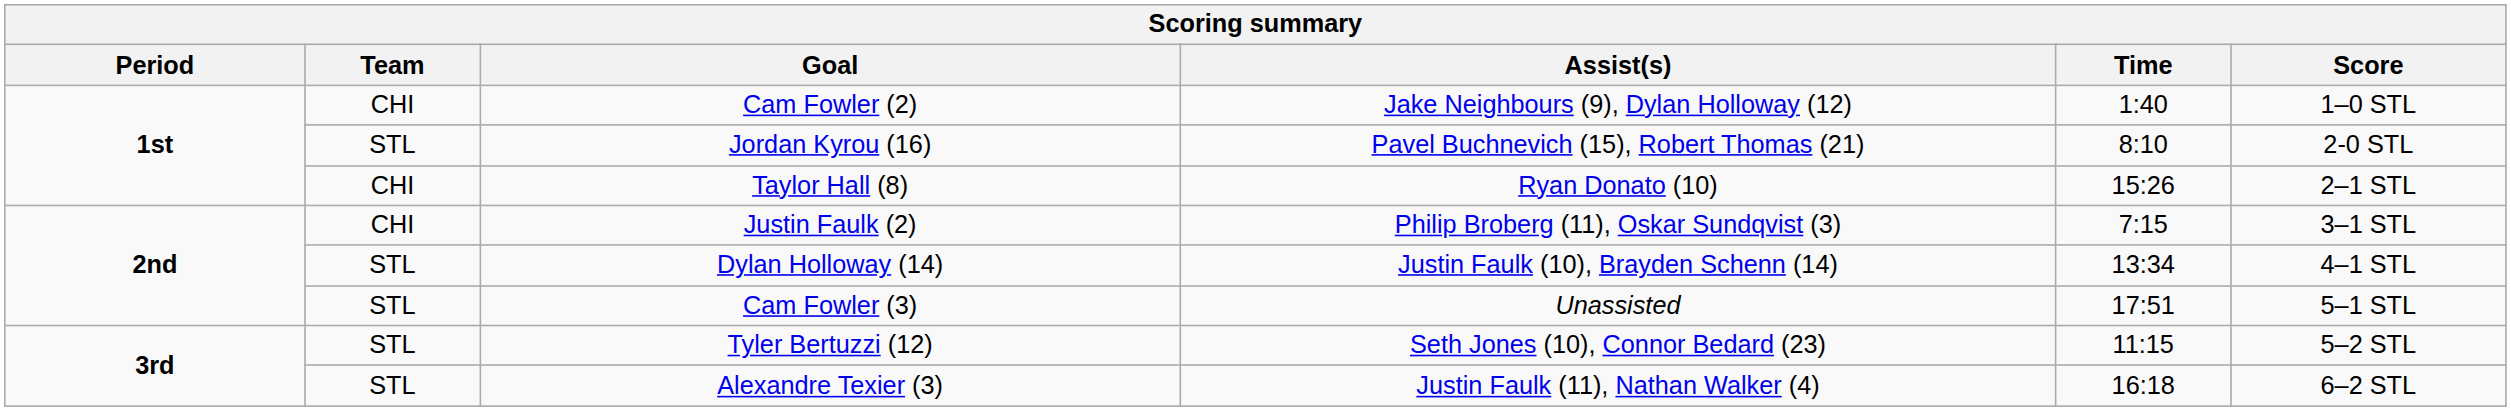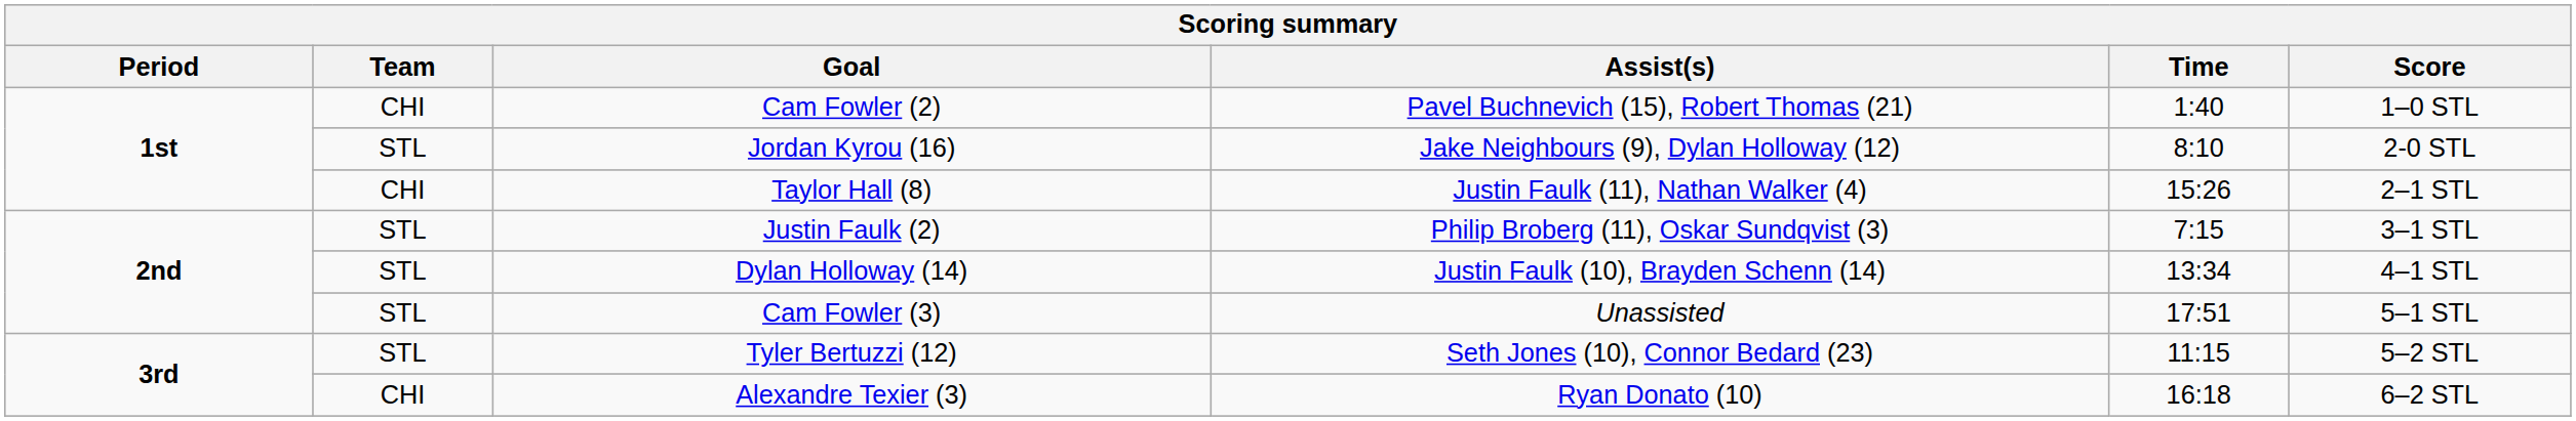 <table style="width:100%;" class="wikitable">
 <tr>
 <th colspan=6>Scoring summary</th>
 </tr>
 <tr>
 <th style="width:12%;">Period</th>
 <th style="width:7%;">Team</th>
 <th style="width:28%;">Goal</th>
 <th style="width:35%;">Assist(s)</th>
 <th style="width:7%;">Time</th>
 <th style="width:11%;">Score</th>
 </tr>
 <tr style="text-align:center;">
 <td rowspan="3"><strong>1st</strong></td>
 <td>CHI</td>
 <td><a href='#'>Cam Fowler</a> (2)</td>
-<td><a href='#'>Jake Neighbours</a> (9), <a href='#'>Dylan Holloway</a> (12)</td>
+<td><a href='#'>Pavel Buchnevich</a> (15), <a href='#'>Robert Thomas</a> (21)</td>
 <td>1:40</td>
 <td>1–0 STL</td>
 </tr>
 <tr style="text-align:center;">
 <td>STL</td>
 <td><a href='#'>Jordan Kyrou</a> (16)</td>
-<td><a href='#'>Pavel Buchnevich</a> (15), <a href='#'>Robert Thomas</a> (21)</td>
+<td><a href='#'>Jake Neighbours</a> (9), <a href='#'>Dylan Holloway</a> (12)</td>
 <td>8:10</td>
 <td>2-0 STL</td>
 </tr>
 <tr style="text-align:center;">
 <td>CHI</td>
 <td><a href='#'>Taylor Hall</a> (8)</td>
-<td><a href='#'>Ryan Donato</a> (10)</td>
+<td><a href='#'>Justin Faulk</a> (11), <a href='#'>Nathan Walker</a> (4)</td>
 <td>15:26</td>
 <td>2–1 STL</td>
 </tr>
 <tr style="text-align:center;">
 <td rowspan="3"><strong>2nd</strong></td>
-<td>CHI</td>
+<td>STL</td>
 <td><a href='#'>Justin Faulk</a> (2)</td>
 <td><a href='#'>Philip Broberg</a> (11), <a href='#'>Oskar Sundqvist</a> (3)</td>
 <td>7:15</td>
 <td>3–1 STL</td>
 </tr>
 <tr style="text-align:center;">
 <td>STL</td>
 <td><a href='#'>Dylan Holloway</a> (14)</td>
 <td><a href='#'>Justin Faulk</a> (10), <a href='#'>Brayden Schenn</a> (14)</td>
 <td>13:34</td>
 <td>4–1 STL</td>
 </tr>
 <tr style="text-align:center;">
 <td>STL</td>
 <td><a href='#'>Cam Fowler</a> (3)</td>
 <td><em>Unassisted</em></td>
 <td>17:51</td>
 <td>5–1 STL</td>
 </tr>
 <tr style="text-align:center;">
 <td rowspan="2"><strong>3rd</strong></td>
 <td>STL</td>
 <td><a href='#'>Tyler Bertuzzi</a> (12)</td>
 <td><a href='#'>Seth Jones</a> (10), <a href='#'>Connor Bedard</a> (23)</td>
 <td>11:15</td>
 <td>5–2 STL</td>
 </tr>
 <tr style="text-align:center;">
-<td>STL</td>
+<td>CHI</td>
 <td><a href='#'>Alexandre Texier</a> (3)</td>
-<td><a href='#'>Justin Faulk</a> (11), <a href='#'>Nathan Walker</a> (4)</td>
+<td><a href='#'>Ryan Donato</a> (10)</td>
 <td>16:18</td>
 <td>6–2 STL</td>
 </tr>
 </table>
